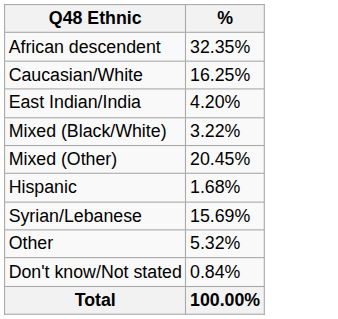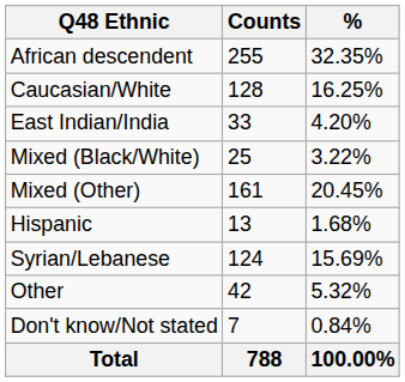 <table class="wikitable sortable">
 <tr>
 <th>Q48 Ethnic</th>
+<th>Counts</th>
 <th>%</th>
 </tr>
 <tr>
 <td>African descendent</td>
+<td>255</td>
 <td>32.35%</td>
 </tr>
 <tr>
 <td>Caucasian/White</td>
+<td>128</td>
 <td>16.25%</td>
 </tr>
 <tr>
 <td>East Indian/India</td>
+<td>33</td>
 <td>4.20%</td>
 </tr>
 <tr>
 <td>Mixed (Black/White)</td>
+<td>25</td>
 <td>3.22%</td>
 </tr>
 <tr>
 <td>Mixed (Other)</td>
+<td>161</td>
 <td>20.45%</td>
 </tr>
 <tr>
 <td>Hispanic</td>
+<td>13</td>
 <td>1.68%</td>
 </tr>
 <tr>
 <td>Syrian/Lebanese</td>
+<td>124</td>
 <td>15.69%</td>
 </tr>
 <tr>
 <td>Other</td>
+<td>42</td>
 <td>5.32%</td>
 </tr>
 <tr>
 <td>Don't know/Not stated</td>
+<td>7</td>
 <td>0.84%</td>
 </tr>
 <tr>
 <th>Total</th>
+<th>788</th>
 <th>100.00%</th>
 </tr>
 </table>
